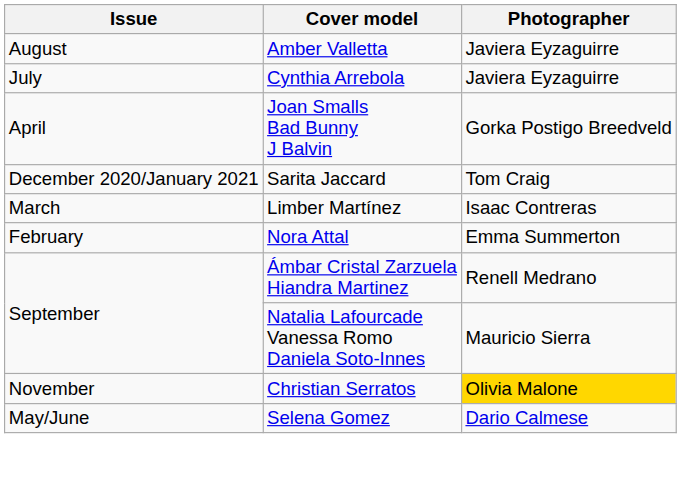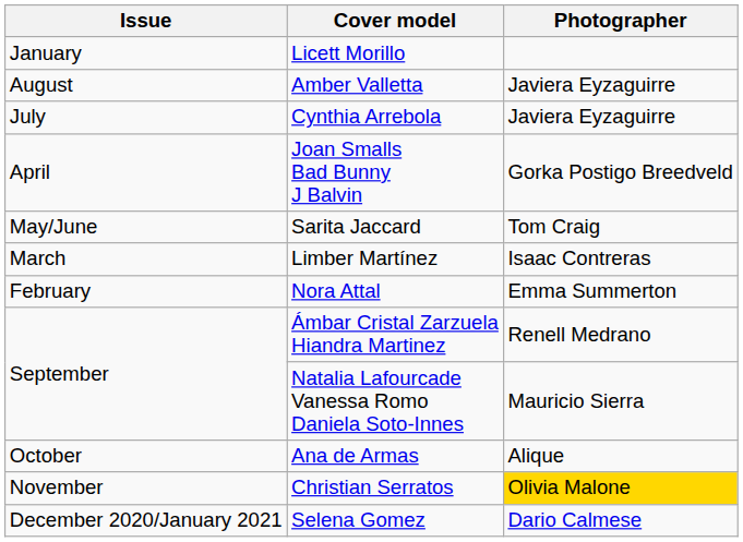 <table class="sortable wikitable">
 <tr>
 <th>Issue</th>
 <th>Cover model</th>
 <th>Photographer</th>
+</tr>
+<tr>
+<td>January</td>
+<td><a href='#'>Licett Morillo</a></td>
+<td></td>
 </tr>
 <tr>
 <td>August</td>
 <td><a href='#'>Amber Valletta</a></td>
 <td>Javiera Eyzaguirre</td>
 </tr>
 <tr>
 <td>July</td>
 <td><a href='#'>Cynthia Arrebola</a></td>
 <td>Javiera Eyzaguirre</td>
 </tr>
 <tr>
 <td>April</td>
 <td><a href='#'>Joan Smalls</a><br><a href='#'>Bad Bunny</a><br><a href='#'>J Balvin</a></td>
 <td>Gorka Postigo Breedveld</td>
 </tr>
 <tr>
-<td>December 2020/January 2021</td>
+<td>May/June</td>
 <td>Sarita Jaccard</td>
 <td>Tom Craig</td>
 </tr>
 <tr>
 <td>March</td>
 <td>Limber Martínez</td>
 <td>Isaac Contreras</td>
 </tr>
 <tr>
 <td>February</td>
 <td><a href='#'>Nora Attal</a></td>
 <td>Emma Summerton</td>
 </tr>
 <tr>
 <td rowspan = 2>September</td>
 <td><a href='#'>Ámbar Cristal Zarzuela</a> <br> <a href='#'>Hiandra Martinez</a></td>
 <td>Renell Medrano</td>
 </tr>
 <tr>
 <td><a href='#'>Natalia Lafourcade</a> <br> Vanessa Romo <br> <a href='#'>Daniela Soto-Innes</a></td>
 <td>Mauricio Sierra</td>
 </tr>
 <tr>
+<td>October</td>
+<td><a href='#'>Ana de Armas</a></td>
+<td>Alique</td>
+</tr>
+<tr>
 <td>November</td>
 <td><a href='#'>Christian Serratos</a></td>
 <td style="background: gold;">Olivia Malone</td>
 </tr>
 <tr>
-<td>May/June</td>
+<td>December 2020/January 2021</td>
 <td><a href='#'>Selena Gomez</a></td>
 <td><a href='#'>Dario Calmese</a></td>
 </tr>
 </table>
